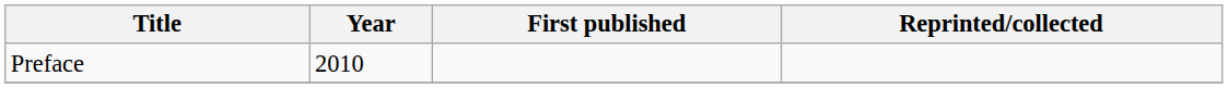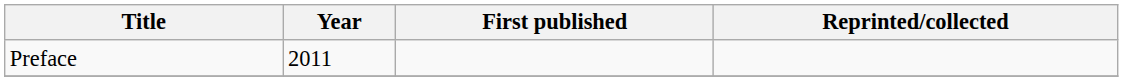 <table class='wikitable sortable' width='90%'>
 <tr>
 <th width=25%>Title</th>
 <th>Year</th>
 <th>First published</th>
 <th>Reprinted/collected</th>
 </tr>
 <tr>
 <td>Preface</td>
-<td>2010</td>
+<td>2011</td>
 <td></td>
 <td></td>
 </tr>
 <tr>
 </tr>
 </table>
